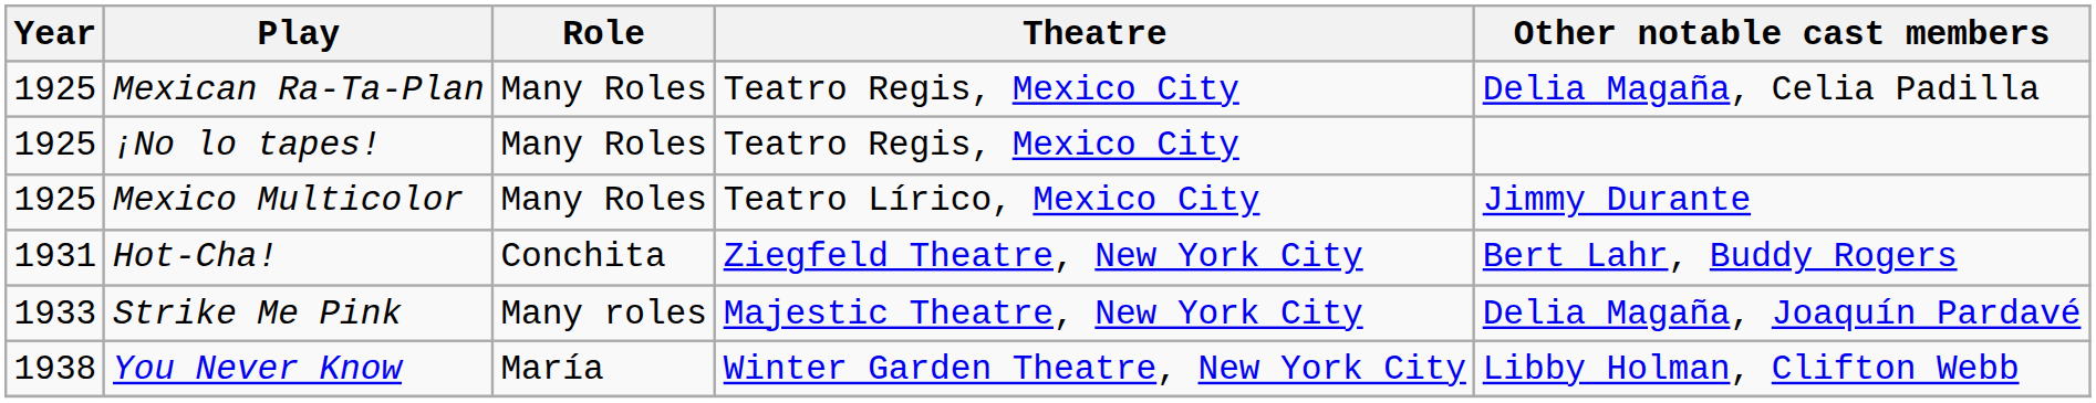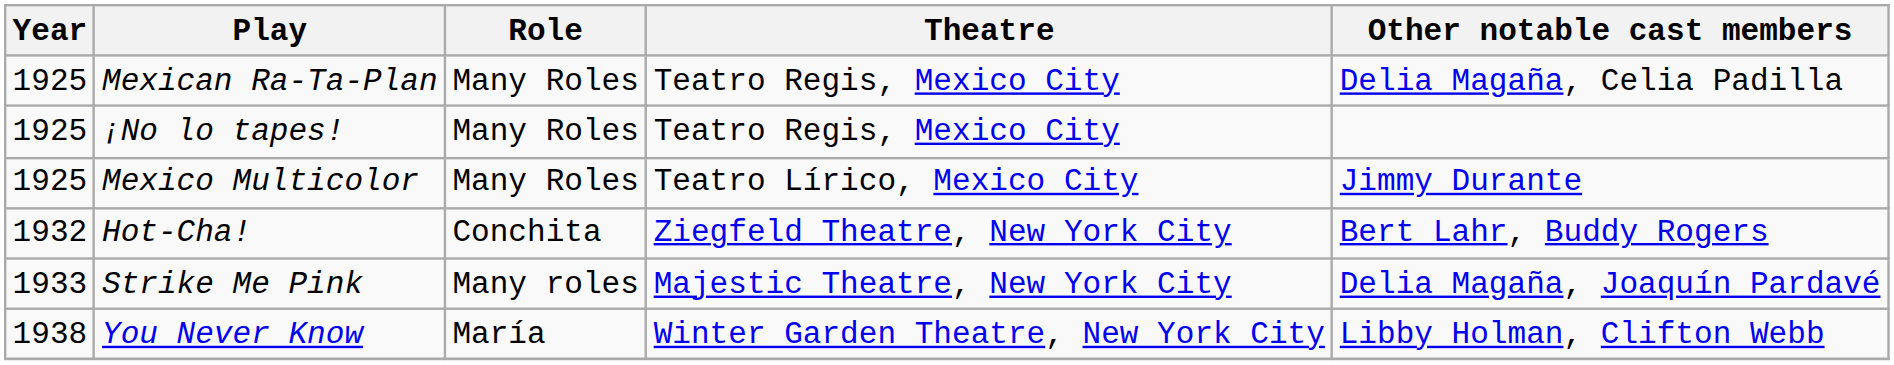 <table class="wikitable">
 <tr>
 <th>Year</th>
 <th>Play</th>
 <th>Role</th>
 <th>Theatre</th>
 <th>Other notable cast members</th>
 </tr>
 <tr>
 <td>1925</td>
 <td><em>Mexican Ra-Ta-Plan</em></td>
 <td>Many Roles</td>
 <td>Teatro Regis, <a href='#'>Mexico City</a></td>
 <td><a href='#'>Delia Magaña</a>, Celia Padilla</td>
 </tr>
 <tr>
 <td>1925</td>
 <td><em>¡No lo tapes!</em></td>
 <td>Many Roles</td>
 <td>Teatro Regis, <a href='#'>Mexico City</a></td>
 <td></td>
 </tr>
 <tr>
 <td>1925</td>
 <td><em>Mexico Multicolor</em></td>
 <td>Many Roles</td>
 <td>Teatro Lírico, <a href='#'>Mexico City</a></td>
 <td><a href='#'>Jimmy Durante</a></td>
 </tr>
 <tr>
-<td>1931</td>
+<td>1932</td>
 <td><em>Hot-Cha!</em></td>
 <td>Conchita</td>
 <td><a href='#'>Ziegfeld Theatre</a>, <a href='#'>New York City</a></td>
 <td><a href='#'>Bert Lahr</a>, <a href='#'>Buddy Rogers</a></td>
 </tr>
 <tr>
 <td>1933</td>
 <td><em>Strike Me Pink</em></td>
 <td>Many roles</td>
 <td><a href='#'>Majestic Theatre</a>, <a href='#'>New York City</a></td>
 <td><a href='#'>Delia Magaña</a>, <a href='#'>Joaquín Pardavé</a></td>
 </tr>
 <tr>
 <td>1938</td>
 <td><em><a href='#'>You Never Know</a></em></td>
 <td>María</td>
 <td><a href='#'>Winter Garden Theatre</a>, <a href='#'>New York City</a></td>
 <td><a href='#'>Libby Holman</a>, <a href='#'>Clifton Webb</a></td>
 </tr>
 <tr>
 </tr>
 </table>
